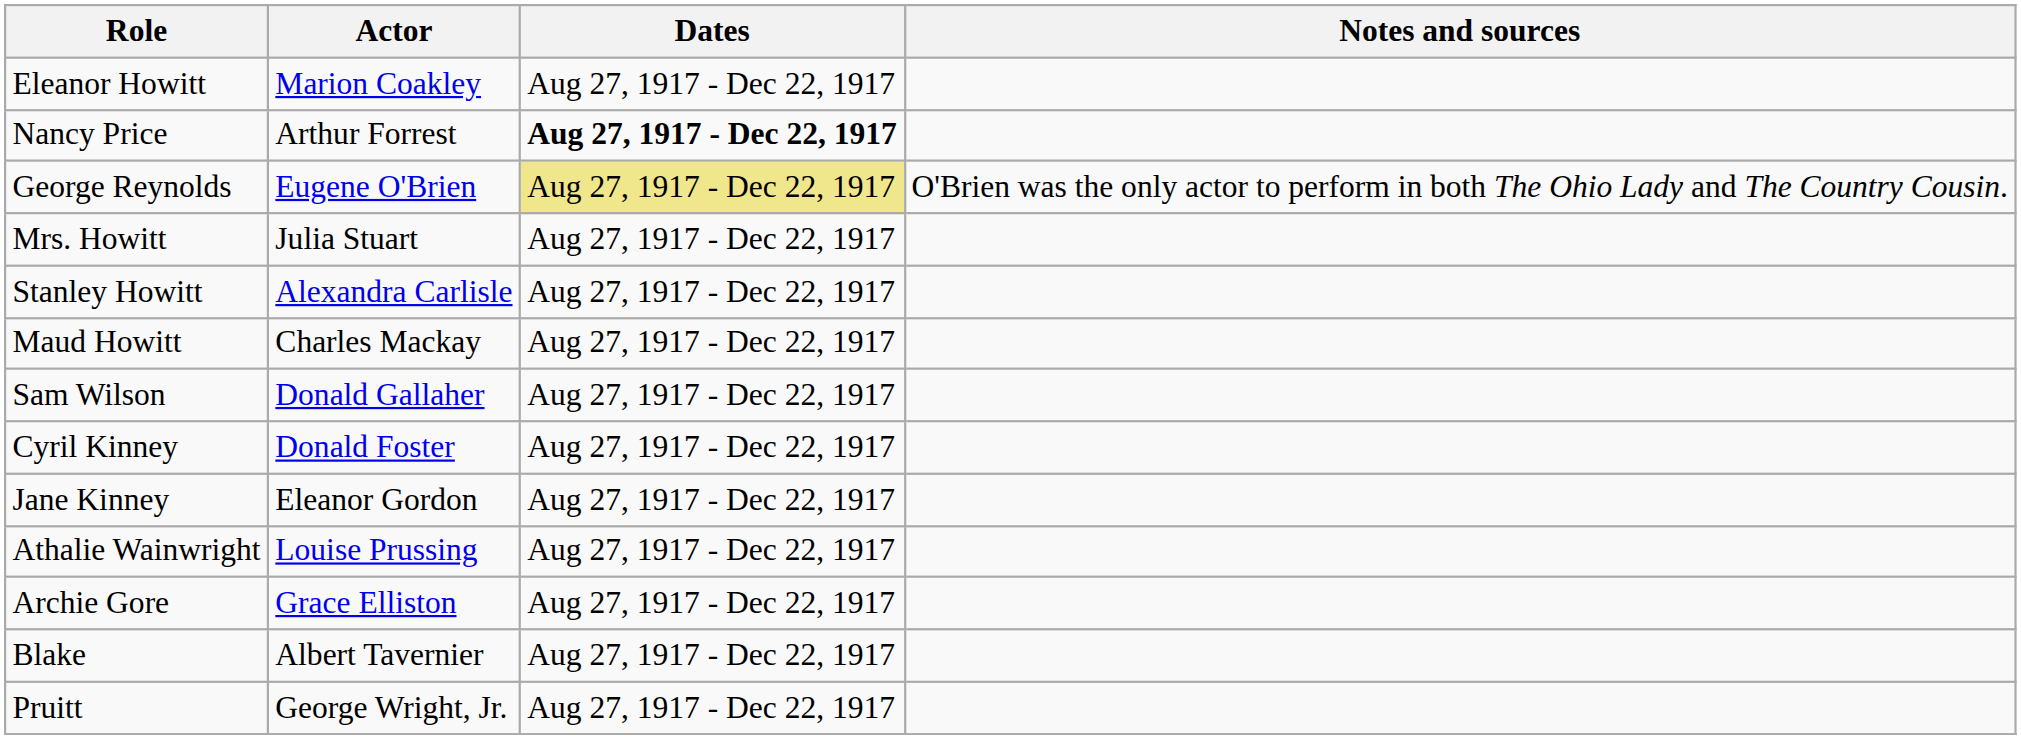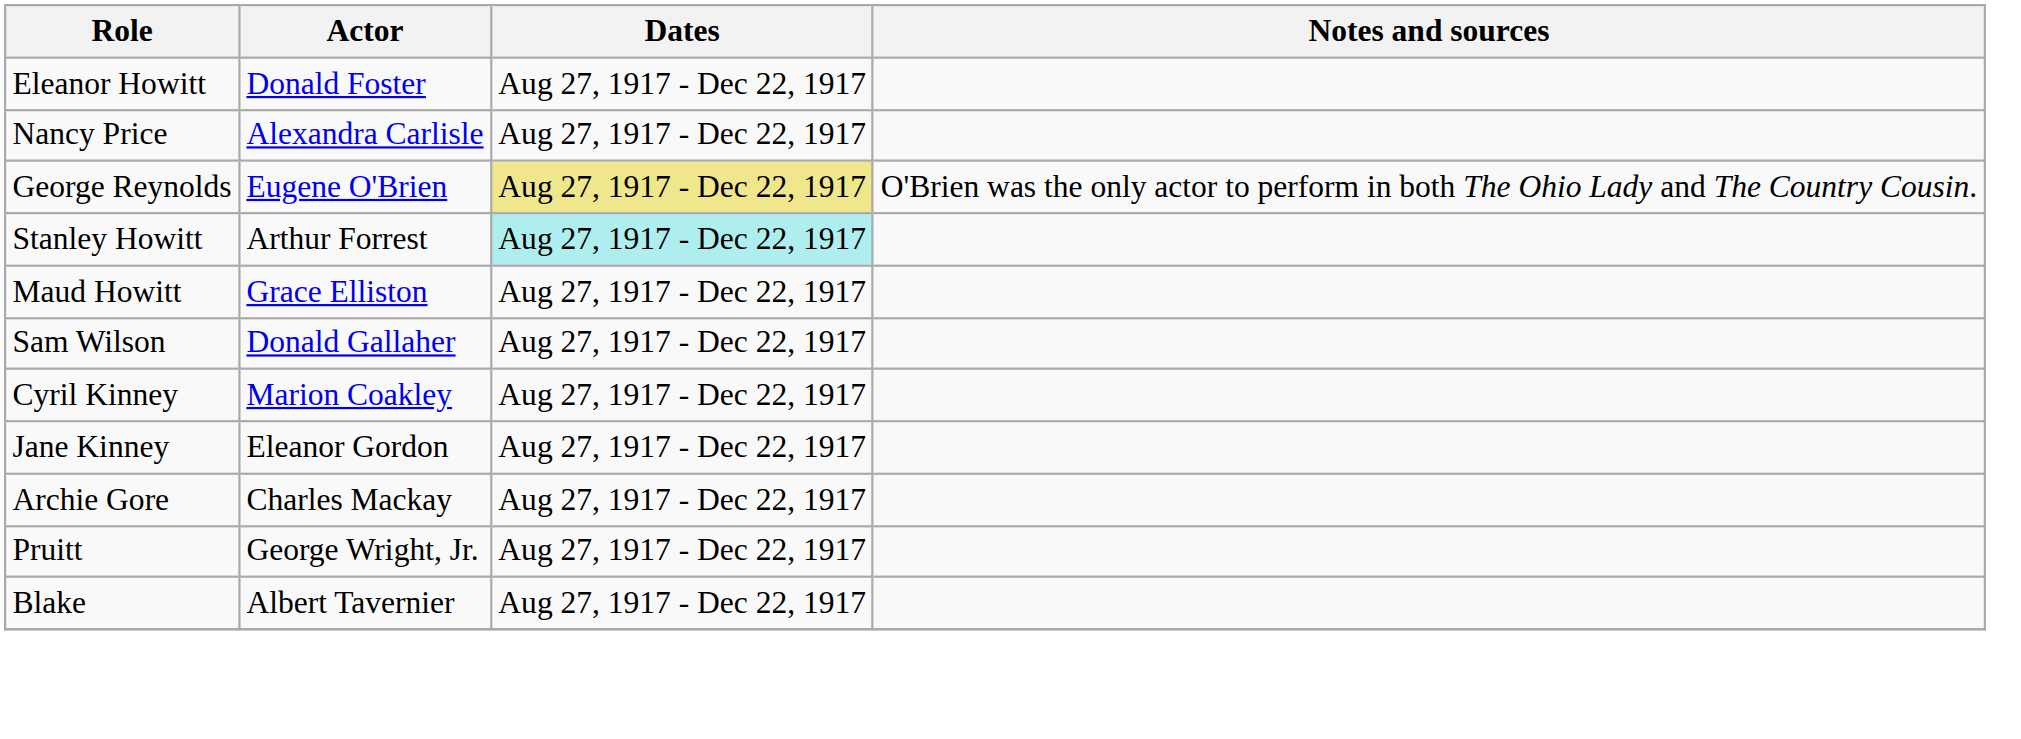 <table class="wikitable sortable plainrowheaders" style="font-size: 90%">
 <tr>
 <th scope="col">Role</th>
 <th scope="col">Actor</th>
 <th scope="col">Dates</th>
 <th scope="col">Notes and sources</th>
 </tr>
 <tr>
 <td>Eleanor Howitt</td>
-<td><a href='#'>Marion Coakley</a></td>
+<td><a href='#'>Donald Foster</a></td>
 <td>Aug 27, 1917 - Dec 22, 1917</td>
 <td></td>
 </tr>
 <tr>
 <td>Nancy Price</td>
-<td>Arthur Forrest</td>
-<td><strong>Aug 27, 1917 - Dec 22, 1917</strong></td>
+<td><a href='#'>Alexandra Carlisle</a></td>
+<td>Aug 27, 1917 - Dec 22, 1917</td>
 <td></td>
 </tr>
 <tr>
 <td>George Reynolds</td>
 <td><a href='#'>Eugene O'Brien</a></td>
 <td style="background: khaki;">Aug 27, 1917 - Dec 22, 1917</td>
 <td>O'Brien was the only actor to perform in both <em>The Ohio Lady</em> and <em>The Country Cousin</em>.</td>
 </tr>
 <tr>
-<td>Mrs. Howitt</td>
-<td>Julia Stuart</td>
-<td>Aug 27, 1917 - Dec 22, 1917</td>
-<td></td>
-</tr>
-<tr>
 <td>Stanley Howitt</td>
-<td><a href='#'>Alexandra Carlisle</a></td>
-<td>Aug 27, 1917 - Dec 22, 1917</td>
+<td>Arthur Forrest</td>
+<td style="background: paleturquoise;">Aug 27, 1917 - Dec 22, 1917</td>
 <td></td>
 </tr>
 <tr>
 <td>Maud Howitt</td>
-<td>Charles Mackay</td>
+<td><a href='#'>Grace Elliston</a></td>
 <td>Aug 27, 1917 - Dec 22, 1917</td>
 <td></td>
 </tr>
 <tr>
 <td>Sam Wilson</td>
 <td><a href='#'>Donald Gallaher</a></td>
 <td>Aug 27, 1917 - Dec 22, 1917</td>
 <td></td>
 </tr>
 <tr>
 <td>Cyril Kinney</td>
-<td><a href='#'>Donald Foster</a></td>
+<td><a href='#'>Marion Coakley</a></td>
 <td>Aug 27, 1917 - Dec 22, 1917</td>
 <td></td>
 </tr>
 <tr>
 <td>Jane Kinney</td>
 <td>Eleanor Gordon</td>
 <td>Aug 27, 1917 - Dec 22, 1917</td>
 <td></td>
 </tr>
 <tr>
-<td>Athalie Wainwright</td>
-<td><a href='#'>Louise Prussing</a></td>
+<td>Archie Gore</td>
+<td>Charles Mackay</td>
 <td>Aug 27, 1917 - Dec 22, 1917</td>
 <td></td>
 </tr>
 <tr>
-<td>Archie Gore</td>
-<td><a href='#'>Grace Elliston</a></td>
+<td>Pruitt</td>
+<td>George Wright, Jr.</td>
 <td>Aug 27, 1917 - Dec 22, 1917</td>
 <td></td>
 </tr>
 <tr>
 <td>Blake</td>
 <td>Albert Tavernier</td>
 <td>Aug 27, 1917 - Dec 22, 1917</td>
 <td></td>
 </tr>
 <tr>
-<td>Pruitt</td>
-<td>George Wright, Jr.</td>
-<td>Aug 27, 1917 - Dec 22, 1917</td>
-<td></td>
-</tr>
-<tr>
 </tr>
 </table>
